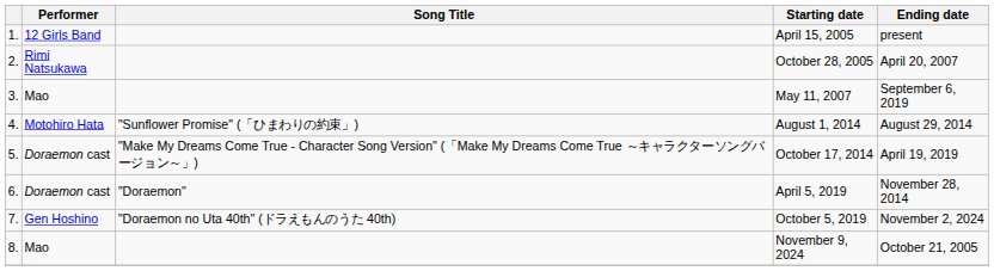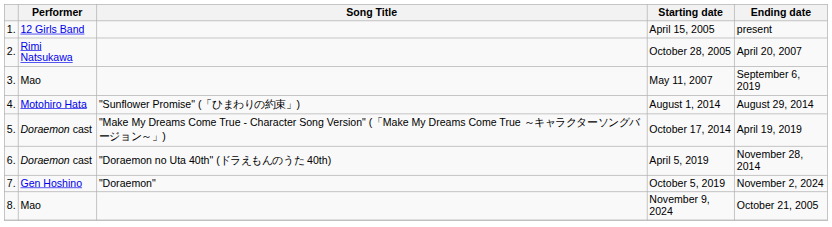 <table class = "wikitable">
 <tr>
 <th></th>
 <th>Performer</th>
 <th>Song Title</th>
 <th>Starting date</th>
 <th>Ending date</th>
 </tr>
 <tr>
 <td>1.</td>
 <td><a href='#'>12 Girls Band</a></td>
 <td></td>
 <td>April 15, 2005</td>
 <td>present</td>
 </tr>
 <tr>
 <td>2.</td>
 <td><a href='#'>Rimi Natsukawa</a></td>
 <td></td>
 <td>October 28, 2005</td>
 <td>April 20, 2007</td>
 </tr>
 <tr>
 <td>3.</td>
 <td>Mao</td>
 <td></td>
 <td>May 11, 2007</td>
 <td>September 6, 2019</td>
 </tr>
 <tr>
 <td>4.</td>
 <td><a href='#'>Motohiro Hata</a></td>
 <td>"Sunflower Promise" (「ひまわりの約束」)</td>
 <td>August 1, 2014</td>
 <td>August 29, 2014</td>
 </tr>
 <tr>
 <td>5.</td>
 <td><em>Doraemon</em> cast</td>
 <td>"Make My Dreams Come True - Character Song Version" (「Make My Dreams Come True ～キャラクターソングバージョン～」)</td>
 <td>October 17, 2014</td>
 <td>April 19, 2019</td>
 </tr>
 <tr>
 <td>6.</td>
 <td><em>Doraemon</em> cast</td>
-<td>"Doraemon"</td>
+<td>"Doraemon no Uta 40th" (ドラえもんのうた 40th)</td>
 <td>April 5, 2019</td>
 <td>November 28, 2014</td>
 </tr>
 <tr>
 <td>7.</td>
 <td><a href='#'>Gen Hoshino</a></td>
-<td>"Doraemon no Uta 40th" (ドラえもんのうた 40th)</td>
+<td>"Doraemon"</td>
 <td>October 5, 2019</td>
 <td>November 2, 2024</td>
 </tr>
 <tr>
 <td>8.</td>
 <td>Mao</td>
 <td></td>
 <td>November 9, 2024</td>
 <td>October 21, 2005</td>
 </tr>
 <tr>
 </tr>
 </table>
